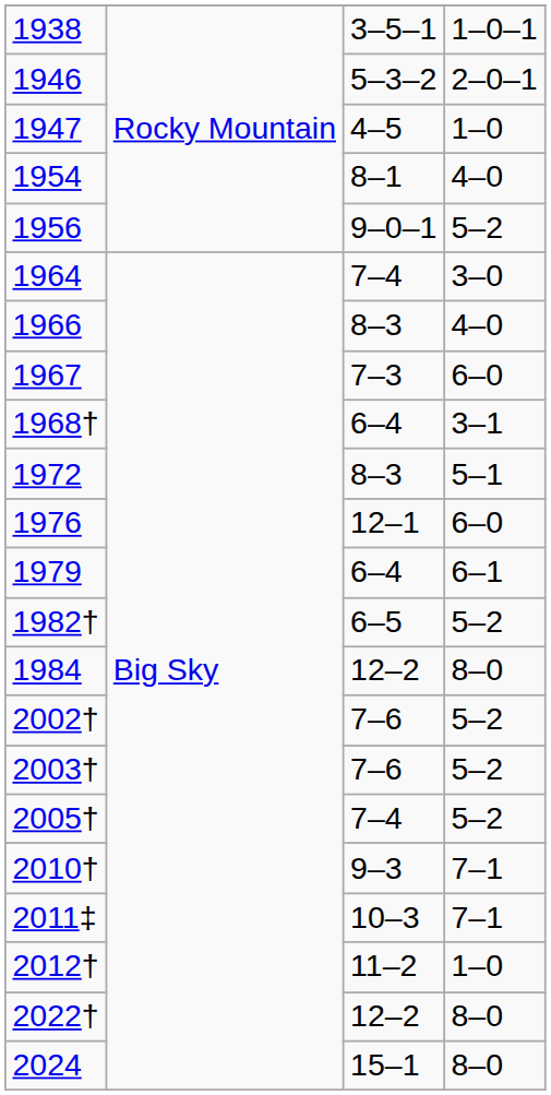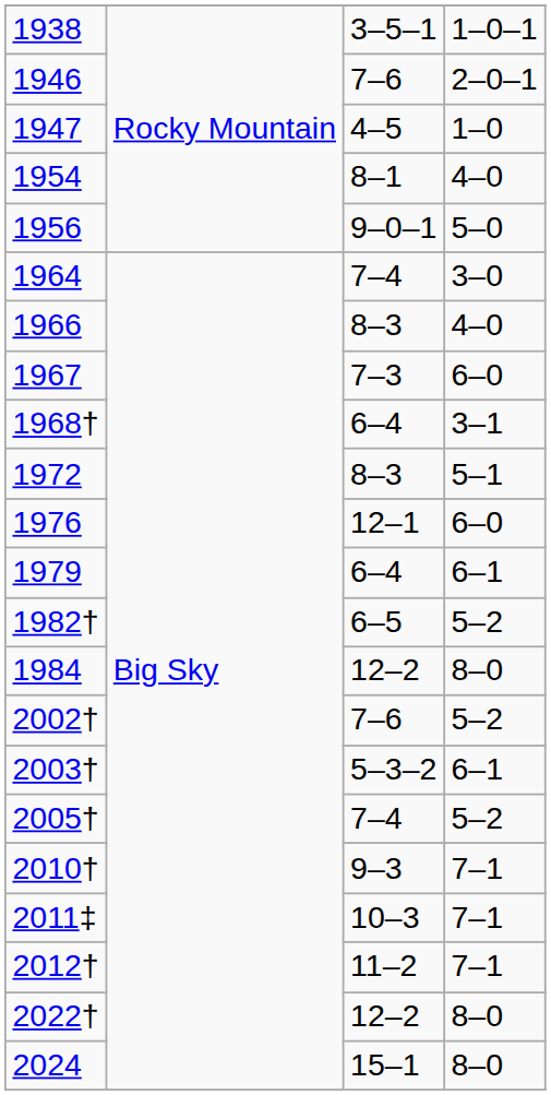 <table class="wikitable">
 <tr>
 </tr>
 <tr>
 <td><a href='#'>1938</a></td>
 <td rowspan= 5><a href='#'>Rocky Mountain</a></td>
 <td>3–5–1</td>
 <td>1–0–1</td>
 </tr>
 <tr>
 <td><a href='#'>1946</a></td>
-<td>5–3–2</td>
+<td>7–6</td>
 <td>2–0–1</td>
 </tr>
 <tr>
 <td><a href='#'>1947</a></td>
 <td>4–5</td>
 <td>1–0</td>
 </tr>
 <tr>
 <td><a href='#'>1954</a></td>
 <td>8–1</td>
 <td>4–0</td>
 </tr>
 <tr>
 <td><a href='#'>1956</a></td>
 <td>9–0–1</td>
-<td>5–2</td>
+<td>5–0</td>
 </tr>
 <tr>
 <td><a href='#'>1964</a></td>
 <td rowspan="17"><a href='#'>Big Sky</a></td>
 <td>7–4</td>
 <td>3–0</td>
 </tr>
 <tr>
 <td><a href='#'>1966</a></td>
 <td>8–3</td>
 <td>4–0</td>
 </tr>
 <tr>
 <td><a href='#'>1967</a></td>
 <td>7–3</td>
 <td>6–0</td>
 </tr>
 <tr>
 <td><a href='#'>1968</a>†</td>
 <td>6–4</td>
 <td>3–1</td>
 </tr>
 <tr>
 <td><a href='#'>1972</a></td>
 <td>8–3</td>
 <td>5–1</td>
 </tr>
 <tr>
 <td><a href='#'>1976</a></td>
 <td>12–1</td>
 <td>6–0</td>
 </tr>
 <tr>
 <td><a href='#'>1979</a></td>
 <td>6–4</td>
 <td>6–1</td>
 </tr>
 <tr>
 <td><a href='#'>1982</a>†</td>
 <td>6–5</td>
 <td>5–2</td>
 </tr>
 <tr>
 <td><a href='#'>1984</a></td>
 <td>12–2</td>
 <td>8–0</td>
 </tr>
 <tr>
 <td><a href='#'>2002</a>†</td>
 <td>7–6</td>
 <td>5–2</td>
 </tr>
 <tr>
 <td><a href='#'>2003</a>†</td>
-<td>7–6</td>
-<td>5–2</td>
+<td>5–3–2</td>
+<td>6–1</td>
 </tr>
 <tr>
 <td><a href='#'>2005</a>†</td>
 <td>7–4</td>
 <td>5–2</td>
 </tr>
 <tr>
 <td><a href='#'>2010</a>†</td>
 <td>9–3</td>
 <td>7–1</td>
 </tr>
 <tr>
 <td><a href='#'>2011</a>‡</td>
 <td>10–3</td>
 <td>7–1</td>
 </tr>
 <tr>
 <td><a href='#'>2012</a>†</td>
 <td>11–2</td>
-<td>1–0</td>
+<td>7–1</td>
 </tr>
 <tr>
 <td><a href='#'>2022</a>†</td>
 <td>12–2</td>
 <td>8–0</td>
 </tr>
 <tr>
 <td><a href='#'>2024</a></td>
 <td>15–1</td>
 <td>8–0</td>
 </tr>
 </table>
